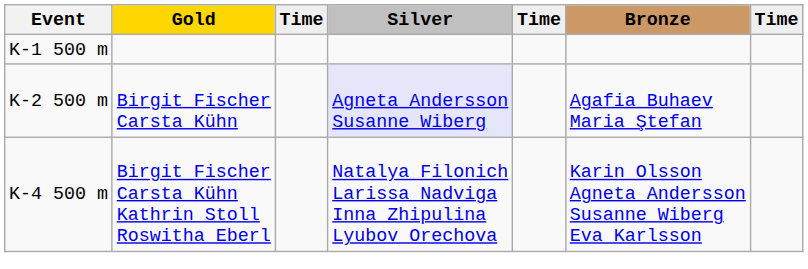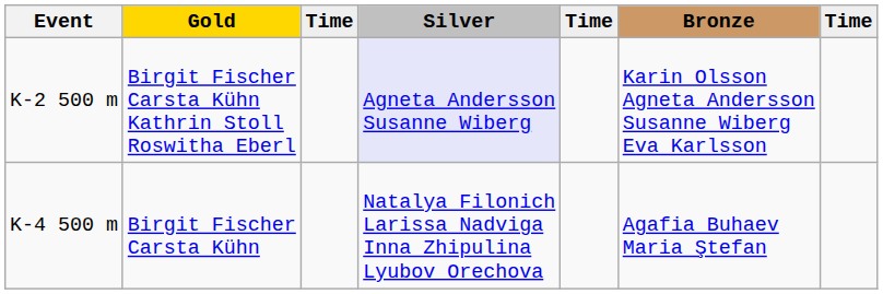 <table class="wikitable">
 <tr>
 <th>Event</th>
 <td align=center bgcolor="gold"><strong>Gold</strong></td>
 <td align=center bgcolor="EFEFEF"><strong>Time</strong></td>
 <td align=center bgcolor="silver"><strong>Silver</strong></td>
 <td align=center bgcolor="EFEFEF"><strong>Time</strong></td>
 <td align=center bgcolor="CC9966"><strong>Bronze</strong></td>
 <td align=center bgcolor="EFEFEF"><strong>Time</strong></td>
 </tr>
 <tr>
-<td>K-1 500 m</td>
+<td>K-2 500 m</td>
+<td><br><a href='#'>Birgit Fischer</a><br><a href='#'>Carsta Kühn</a><br><a href='#'>Kathrin Stoll</a><br><a href='#'>Roswitha Eberl</a></td>
 <td></td>
+<td style="background: lavender;"><br><a href='#'>Agneta Andersson</a><br><a href='#'>Susanne Wiberg</a></td>
 <td></td>
-<td></td>
-<td></td>
-<td></td>
+<td><br><a href='#'>Karin Olsson</a><br><a href='#'>Agneta Andersson</a><br><a href='#'>Susanne Wiberg</a><br><a href='#'>Eva Karlsson</a></td>
 <td></td>
 </tr>
 <tr>
-<td>K-2 500 m</td>
+<td>K-4 500 m</td>
 <td><br><a href='#'>Birgit Fischer</a><br><a href='#'>Carsta Kühn</a></td>
 <td></td>
-<td style="background: lavender;"><br><a href='#'>Agneta Andersson</a><br><a href='#'>Susanne Wiberg</a></td>
+<td><br><a href='#'>Natalya Filonich</a><br><a href='#'>Larissa Nadviga</a><br><a href='#'>Inna Zhipulina</a><br><a href='#'>Lyubov Orechova</a></td>
 <td></td>
 <td><br><a href='#'>Agafia Buhaev</a><br><a href='#'>Maria Ştefan</a></td>
 <td></td>
 </tr>
-<tr>
-<td>K-4 500 m</td>
-<td><br><a href='#'>Birgit Fischer</a><br><a href='#'>Carsta Kühn</a><br><a href='#'>Kathrin Stoll</a><br><a href='#'>Roswitha Eberl</a></td>
-<td></td>
-<td><br><a href='#'>Natalya Filonich</a><br><a href='#'>Larissa Nadviga</a><br><a href='#'>Inna Zhipulina</a><br><a href='#'>Lyubov Orechova</a></td>
-<td></td>
-<td><br><a href='#'>Karin Olsson</a><br><a href='#'>Agneta Andersson</a><br><a href='#'>Susanne Wiberg</a><br><a href='#'>Eva Karlsson</a></td>
-<td></td>
-</tr>
 </table>
